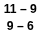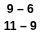 <table style="text-align:center">
 <tr>
 <th width=200></th>
 <th width=100></th>
 <th width=200></th>
 </tr>
 <tr>
 <td align=right></td>
-<td><strong>11 – 9</strong></td>
+<td><strong>9 – 6</strong></td>
 <td align=left></td>
 </tr>
 <tr>
 <td align=right></td>
-<td><strong>9 – 6</strong></td>
+<td><strong>11 – 9</strong></td>
 <td align=left></td>
 </tr>
 </table>
